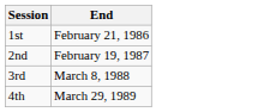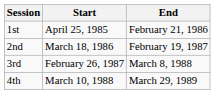 <table class="wikitable">
 <tr>
 <th>Session</th>
+<th>Start</th>
 <th>End</th>
 </tr>
 <tr>
 <td>1st</td>
+<td>April 25, 1985</td>
 <td>February 21, 1986</td>
 </tr>
 <tr>
 <td>2nd</td>
+<td>March 18, 1986</td>
 <td>February 19, 1987</td>
 </tr>
 <tr>
 <td>3rd</td>
+<td>February 26, 1987</td>
 <td>March 8, 1988</td>
 </tr>
 <tr>
 <td>4th</td>
+<td>March 10, 1988</td>
 <td>March 29, 1989</td>
 </tr>
 </table>
